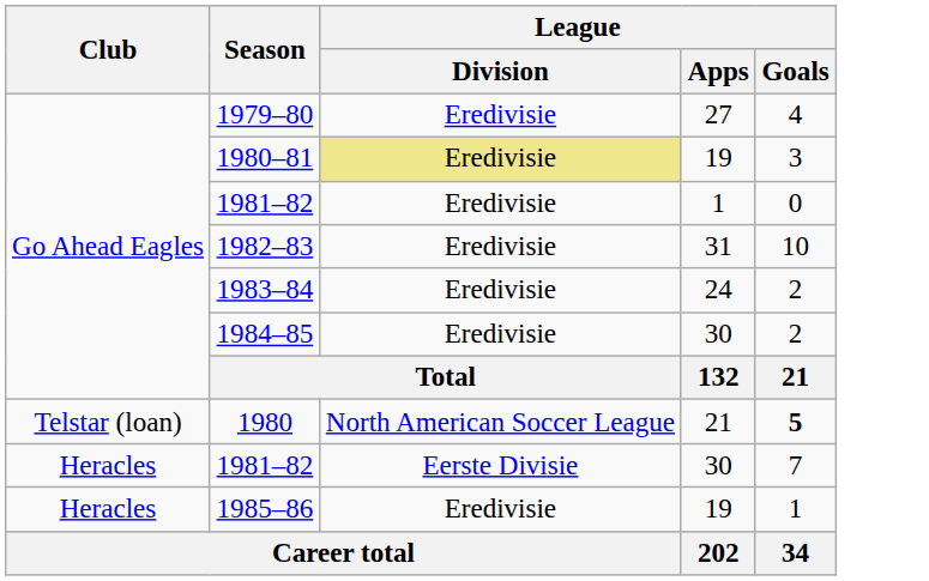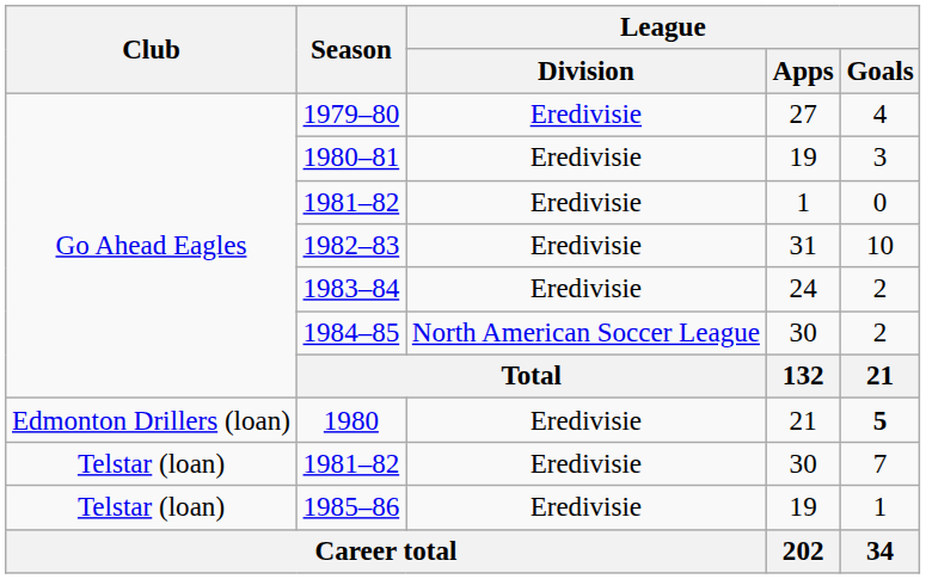 <table class="wikitable" style="text-align:center">
 <tr>
 <th rowspan="2">Club</th>
 <th rowspan="2">Season</th>
 <th colspan="3">League</th>
 </tr>
 <tr>
 <th>Division</th>
 <th>Apps</th>
 <th>Goals</th>
 </tr>
 <tr>
 <td rowspan="7"><a href='#'>Go Ahead Eagles</a></td>
 <td><a href='#'>1979–80</a></td>
 <td><a href='#'>Eredivisie</a></td>
 <td>27</td>
 <td>4</td>
 </tr>
 <tr>
 <td><a href='#'>1980–81</a></td>
-<td style="background: khaki;">Eredivisie</td>
+<td>Eredivisie</td>
 <td>19</td>
 <td>3</td>
 </tr>
 <tr>
 <td><a href='#'>1981–82</a></td>
 <td>Eredivisie</td>
 <td>1</td>
 <td>0</td>
 </tr>
 <tr>
 <td><a href='#'>1982–83</a></td>
 <td>Eredivisie</td>
 <td>31</td>
 <td>10</td>
 </tr>
 <tr>
 <td><a href='#'>1983–84</a></td>
 <td>Eredivisie</td>
 <td>24</td>
 <td>2</td>
 </tr>
 <tr>
 <td><a href='#'>1984–85</a></td>
-<td>Eredivisie</td>
+<td><a href='#'>North American Soccer League</a></td>
 <td>30</td>
 <td>2</td>
 </tr>
 <tr>
 <th colspan="2">Total</th>
 <th>132</th>
 <th>21</th>
 </tr>
 <tr>
-<td><a href='#'>Telstar</a> (loan)</td>
+<td><a href='#'>Edmonton Drillers</a> (loan)</td>
 <td><a href='#'>1980</a></td>
-<td><a href='#'>North American Soccer League</a></td>
+<td>Eredivisie</td>
 <td>21</td>
 <td><strong>5</strong></td>
 </tr>
 <tr>
-<td><a href='#'>Heracles</a></td>
+<td><a href='#'>Telstar</a> (loan)</td>
 <td><a href='#'>1981–82</a></td>
-<td><a href='#'>Eerste Divisie</a></td>
+<td>Eredivisie</td>
 <td>30</td>
 <td>7</td>
 </tr>
 <tr>
-<td><a href='#'>Heracles</a></td>
+<td><a href='#'>Telstar</a> (loan)</td>
 <td><a href='#'>1985–86</a></td>
 <td>Eredivisie</td>
 <td>19</td>
 <td>1</td>
 </tr>
 <tr>
 <th colspan="3">Career total</th>
 <th>202</th>
 <th>34</th>
 </tr>
 </table>
